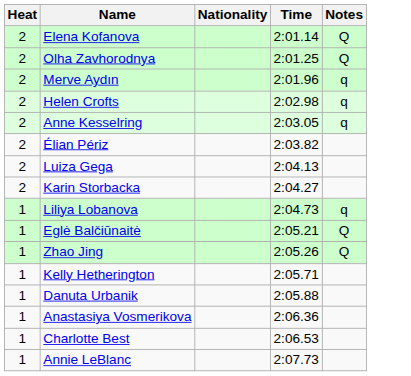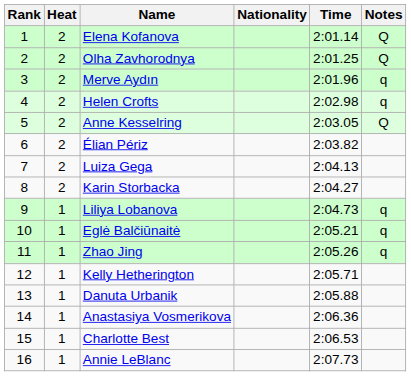 <table class="wikitable sortable" style="text-align:center">
 <tr>
+<th>Rank</th>
 <th>Heat</th>
 <th>Name</th>
 <th>Nationality</th>
 <th>Time</th>
 <th>Notes</th>
 </tr>
 <tr bgcolor=ccffcc>
+<td>1</td>
 <td>2</td>
 <td align=left><a href='#'>Elena Kofanova</a></td>
 <td align=left></td>
 <td>2:01.14</td>
 <td>Q</td>
 </tr>
 <tr bgcolor=ccffcc>
 <td>2</td>
+<td>2</td>
 <td align=left><a href='#'>Olha Zavhorodnya</a></td>
 <td align=left></td>
 <td>2:01.25</td>
 <td>Q</td>
 </tr>
 <tr bgcolor=ccffcc>
+<td>3</td>
 <td>2</td>
 <td align=left><a href='#'>Merve Aydın</a></td>
 <td align=left></td>
 <td>2:01.96</td>
 <td>q</td>
 </tr>
 <tr bgcolor=ddffdd>
+<td>4</td>
 <td>2</td>
 <td align=left><a href='#'>Helen Crofts</a></td>
 <td align=left></td>
 <td>2:02.98</td>
 <td>q</td>
 </tr>
 <tr bgcolor=ddffdd>
+<td>5</td>
 <td>2</td>
 <td align=left><a href='#'>Anne Kesselring</a></td>
 <td align=left></td>
 <td>2:03.05</td>
-<td>q</td>
+<td>Q</td>
 </tr>
 <tr>
+<td>6</td>
 <td>2</td>
 <td align=left><a href='#'>Élian Périz</a></td>
 <td align=left></td>
 <td>2:03.82</td>
 <td></td>
 </tr>
 <tr>
+<td>7</td>
 <td>2</td>
 <td align=left><a href='#'>Luiza Gega</a></td>
 <td align=left></td>
 <td>2:04.13</td>
 <td></td>
 </tr>
 <tr>
+<td>8</td>
 <td>2</td>
 <td align=left><a href='#'>Karin Storbacka</a></td>
 <td align=left></td>
 <td>2:04.27</td>
 <td></td>
 </tr>
 <tr bgcolor=ccffcc>
+<td>9</td>
 <td>1</td>
 <td align=left><a href='#'>Liliya Lobanova</a></td>
 <td align=left></td>
 <td>2:04.73</td>
 <td>q</td>
 </tr>
 <tr bgcolor=ccffcc>
+<td>10</td>
 <td>1</td>
 <td align=left><a href='#'>Eglė Balčiūnaitė</a></td>
 <td align=left></td>
 <td>2:05.21</td>
-<td>Q</td>
+<td>q</td>
 </tr>
 <tr bgcolor=ccffcc>
+<td>11</td>
 <td>1</td>
 <td align=left><a href='#'>Zhao Jing</a></td>
 <td align=left></td>
 <td>2:05.26</td>
-<td>Q</td>
+<td>q</td>
 </tr>
 <tr>
+<td>12</td>
 <td>1</td>
 <td align=left><a href='#'>Kelly Hetherington</a></td>
 <td align=left></td>
 <td>2:05.71</td>
 <td></td>
 </tr>
 <tr>
+<td>13</td>
 <td>1</td>
 <td align=left><a href='#'>Danuta Urbanik</a></td>
 <td align=left></td>
 <td>2:05.88</td>
 <td></td>
 </tr>
 <tr>
+<td>14</td>
 <td>1</td>
 <td align=left><a href='#'>Anastasiya Vosmerikova</a></td>
 <td align=left></td>
 <td>2:06.36</td>
 <td></td>
 </tr>
 <tr>
+<td>15</td>
 <td>1</td>
 <td align=left><a href='#'>Charlotte Best</a></td>
 <td align=left></td>
 <td>2:06.53</td>
 <td></td>
 </tr>
 <tr>
+<td>16</td>
 <td>1</td>
 <td align=left><a href='#'>Annie LeBlanc</a></td>
 <td align=left></td>
 <td>2:07.73</td>
 <td></td>
 </tr>
 </table>
